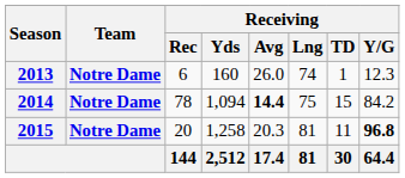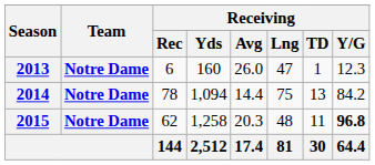 <table class="wikitable" style="text-align:center;">
 <tr>
 </tr>
 <tr>
 <th rowspan="2">Season</th>
 <th rowspan="2">Team</th>
 <th colspan="6">Receiving</th>
 </tr>
 <tr>
 <th>Rec</th>
 <th>Yds</th>
 <th>Avg</th>
 <th>Lng</th>
 <th>TD</th>
 <th>Y/G</th>
 </tr>
 <tr>
 <th><a href='#'>2013</a></th>
 <th><a href='#'>Notre Dame</a></th>
 <td>6</td>
 <td>160</td>
 <td>26.0</td>
-<td>74</td>
+<td>47</td>
 <td>1</td>
 <td>12.3</td>
 </tr>
 <tr>
 <th><a href='#'>2014</a></th>
 <th><a href='#'>Notre Dame</a></th>
 <td>78</td>
 <td>1,094</td>
-<td><strong>14.4</strong></td>
+<td>14.4</td>
 <td>75</td>
-<td>15</td>
+<td>13</td>
 <td>84.2</td>
 </tr>
 <tr>
 <th><a href='#'>2015</a></th>
 <th><a href='#'>Notre Dame</a></th>
-<td>20</td>
+<td>62</td>
 <td>1,258</td>
 <td>20.3</td>
-<td>81</td>
+<td>48</td>
 <td>11</td>
 <td><strong>96.8</strong></td>
 </tr>
 <tr>
 <th colspan="2"></th>
 <th>144</th>
 <th>2,512</th>
 <th>17.4</th>
 <th>81</th>
 <th>30</th>
 <th>64.4</th>
 </tr>
 </table>
